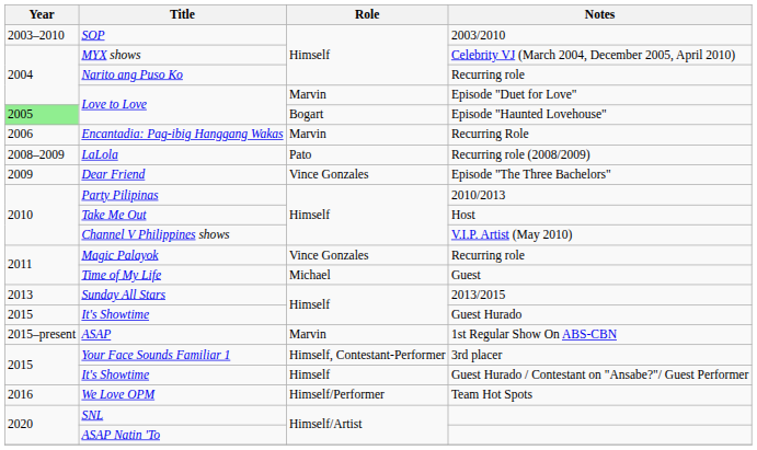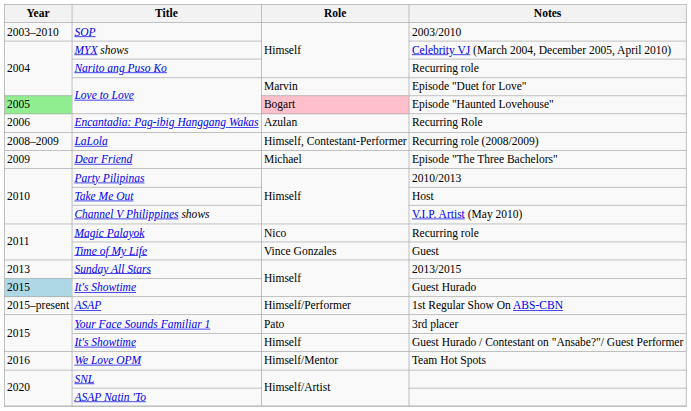 <table class="wikitable sortable">
 <tr>
 <th>Year</th>
 <th>Title</th>
 <th>Role</th>
 <th class="unsortable">Notes</th>
 </tr>
 <tr>
 <td>2003–2010</td>
 <td><em><a href='#'>SOP</a></em></td>
 <td rowspan="3">Himself</td>
 <td>2003/2010</td>
 </tr>
 <tr>
 <td rowspan="3">2004</td>
 <td><em><a href='#'>MYX</a> shows</em></td>
 <td><a href='#'>Celebrity VJ</a> (March 2004, December 2005, April 2010)</td>
 </tr>
 <tr>
 <td><em><a href='#'>Narito ang Puso Ko</a></em></td>
 <td>Recurring role</td>
 </tr>
 <tr>
 <td rowspan="2"><em><a href='#'>Love to Love</a></em></td>
 <td>Marvin</td>
 <td>Episode "Duet for Love"</td>
 </tr>
 <tr>
 <td style="background: lightgreen;">2005</td>
-<td>Bogart</td>
+<td style="background: pink;">Bogart</td>
 <td>Episode "Haunted Lovehouse"</td>
 </tr>
 <tr>
 <td>2006</td>
 <td><em><a href='#'>Encantadia: Pag-ibig Hanggang Wakas</a></em></td>
-<td>Marvin</td>
+<td>Azulan</td>
 <td>Recurring Role</td>
 </tr>
 <tr>
 <td>2008–2009</td>
 <td><em><a href='#'>LaLola</a></em></td>
-<td>Pato</td>
+<td>Himself, Contestant-Performer</td>
 <td>Recurring role (2008/2009)</td>
 </tr>
 <tr>
 <td>2009</td>
 <td><em><a href='#'>Dear Friend</a></em></td>
-<td>Vince Gonzales</td>
+<td>Michael</td>
 <td>Episode "The Three Bachelors"</td>
 </tr>
 <tr>
 <td rowspan="3">2010</td>
 <td><em><a href='#'>Party Pilipinas</a></em></td>
 <td rowspan="3">Himself</td>
 <td>2010/2013</td>
 </tr>
 <tr>
 <td><em><a href='#'>Take Me Out</a></em></td>
 <td>Host</td>
 </tr>
 <tr>
 <td><em><a href='#'>Channel V Philippines</a> shows</em></td>
 <td><a href='#'>V.I.P. Artist</a> (May 2010)</td>
 </tr>
 <tr>
 <td rowspan="2">2011</td>
 <td><em><a href='#'>Magic Palayok</a></em></td>
-<td>Vince Gonzales</td>
+<td>Nico</td>
 <td>Recurring role</td>
 </tr>
 <tr>
 <td><em><a href='#'>Time of My Life</a></em></td>
-<td>Michael</td>
+<td>Vince Gonzales</td>
 <td>Guest</td>
 </tr>
 <tr>
 <td>2013</td>
 <td><em><a href='#'>Sunday All Stars</a></em></td>
 <td rowspan="2">Himself</td>
 <td>2013/2015</td>
 </tr>
 <tr>
-<td>2015</td>
+<td style="background: lightblue;">2015</td>
 <td><em><a href='#'>It's Showtime</a></em></td>
 <td>Guest Hurado</td>
 </tr>
 <tr>
 <td>2015–present</td>
 <td><em><a href='#'>ASAP</a></em></td>
-<td>Marvin</td>
+<td>Himself/Performer</td>
 <td>1st Regular Show On <a href='#'>ABS-CBN</a></td>
 </tr>
 <tr>
 <td rowspan="2">2015</td>
 <td><em><a href='#'>Your Face Sounds Familiar 1</a></em></td>
-<td>Himself, Contestant-Performer</td>
+<td>Pato</td>
 <td>3rd placer</td>
 </tr>
 <tr>
 <td><em><a href='#'>It's Showtime</a></em></td>
 <td>Himself</td>
 <td>Guest Hurado / Contestant on "Ansabe?"/ Guest Performer</td>
 </tr>
 <tr>
 <td>2016</td>
 <td><em><a href='#'>We Love OPM</a></em></td>
-<td>Himself/Performer</td>
+<td>Himself/Mentor</td>
 <td>Team Hot Spots</td>
 </tr>
 <tr>
 <td rowspan="2">2020</td>
 <td><em><a href='#'>SNL</a></em></td>
 <td rowspan="2">Himself/Artist</td>
 <td></td>
 </tr>
 <tr>
 <td><em><a href='#'>ASAP Natin 'To</a></em></td>
 <td></td>
 </tr>
 <tr>
 </tr>
 </table>
